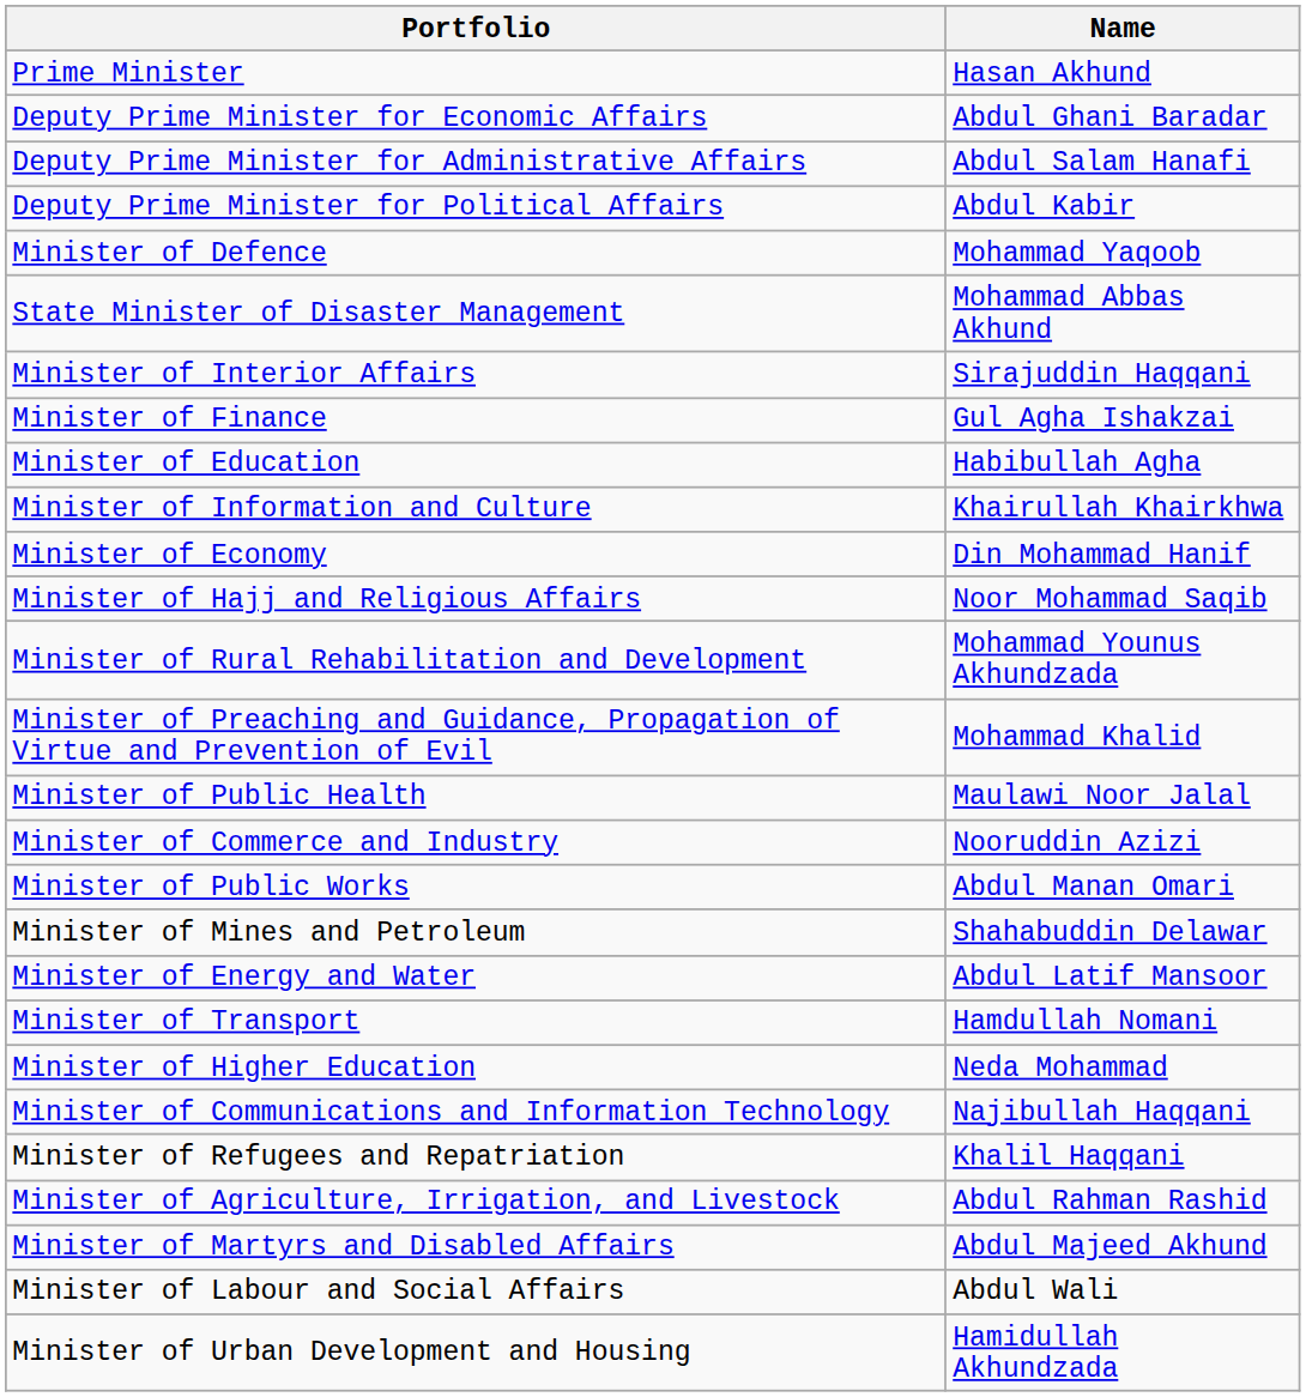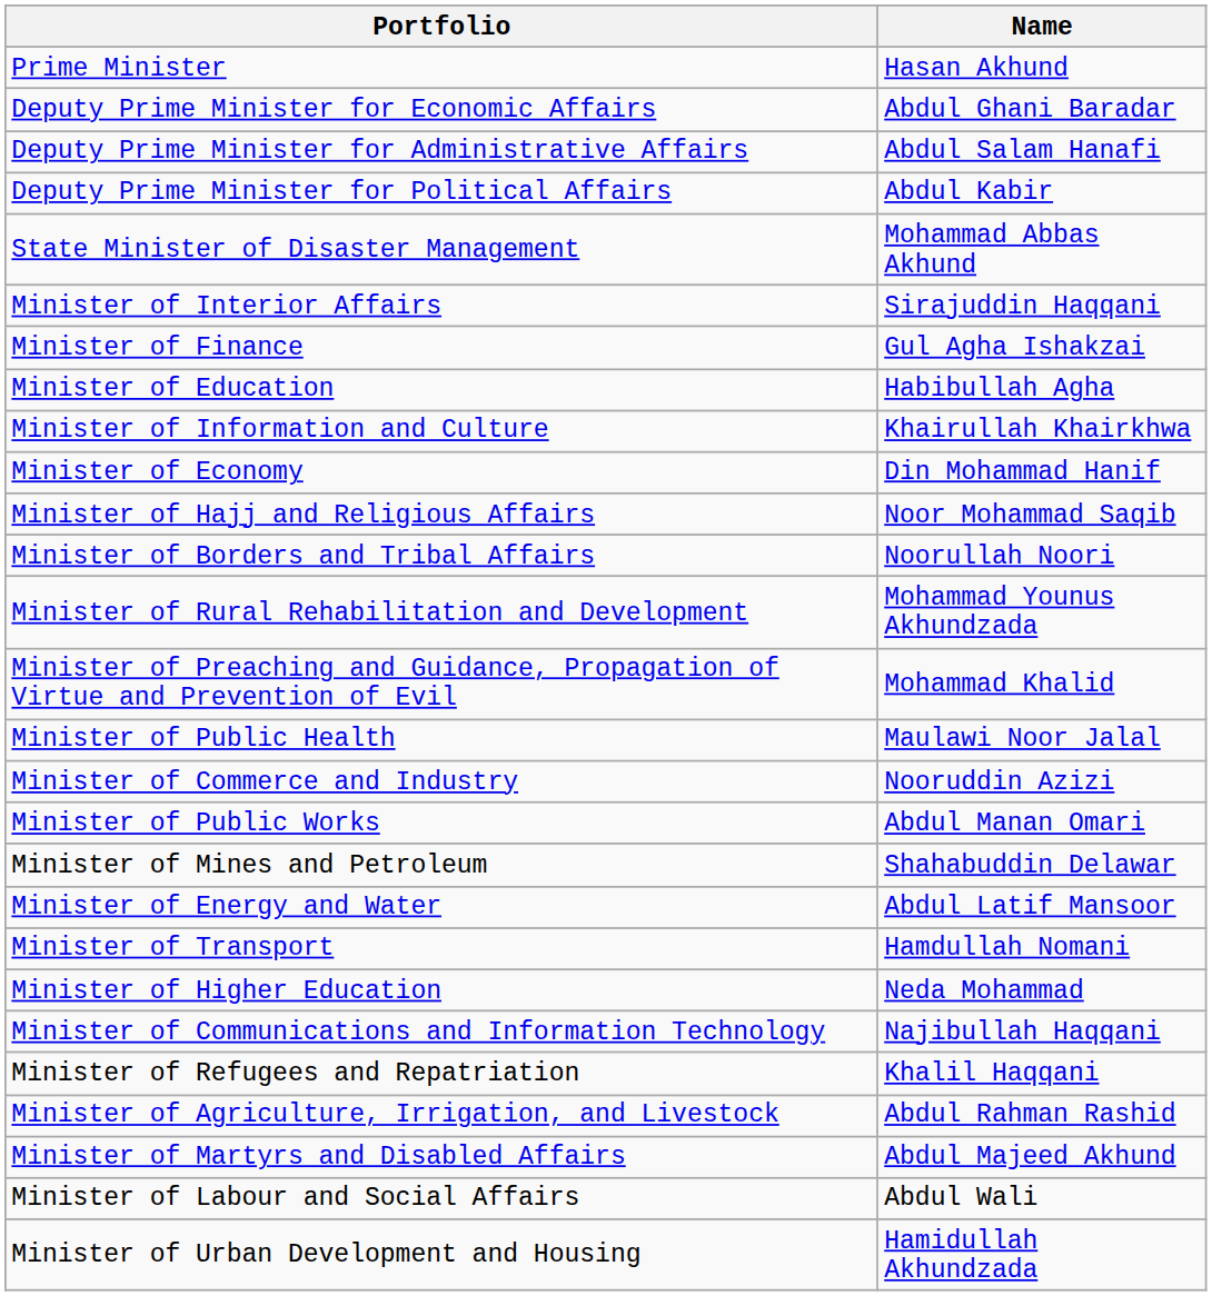 <table class="wikitable">
 <tr>
 <th>Portfolio</th>
 <th>Name</th>
 </tr>
 <tr>
 <td><a href='#'>Prime Minister</a></td>
 <td><a href='#'>Hasan Akhund</a></td>
 </tr>
 <tr>
 <td><a href='#'>Deputy Prime Minister for Economic Affairs</a></td>
 <td><a href='#'>Abdul Ghani Baradar</a></td>
 </tr>
 <tr>
 <td><a href='#'>Deputy Prime Minister for Administrative Affairs</a></td>
 <td><a href='#'>Abdul Salam Hanafi</a></td>
 </tr>
 <tr>
 <td><a href='#'>Deputy Prime Minister for Political Affairs</a></td>
 <td><a href='#'>Abdul Kabir</a></td>
-</tr>
-<tr>
-<td><a href='#'>Minister of Defence</a></td>
-<td><a href='#'>Mohammad Yaqoob</a></td>
 </tr>
 <tr>
 <td><a href='#'>State Minister of Disaster Management</a></td>
 <td><a href='#'>Mohammad Abbas Akhund</a></td>
 </tr>
 <tr>
 <td><a href='#'>Minister of Interior Affairs</a></td>
 <td><a href='#'>Sirajuddin Haqqani</a></td>
 </tr>
 <tr>
 <td><a href='#'>Minister of Finance</a></td>
 <td><a href='#'>Gul Agha Ishakzai</a></td>
 </tr>
 <tr>
 <td><a href='#'>Minister of Education</a></td>
 <td><a href='#'>Habibullah  Agha</a></td>
 </tr>
 <tr>
 <td><a href='#'>Minister of Information and Culture</a></td>
 <td><a href='#'>Khairullah Khairkhwa</a></td>
 </tr>
 <tr>
 <td><a href='#'>Minister of Economy</a></td>
 <td><a href='#'>Din Mohammad Hanif</a></td>
 </tr>
 <tr>
 <td><a href='#'>Minister of Hajj and Religious Affairs</a></td>
 <td><a href='#'>Noor Mohammad Saqib</a></td>
+</tr>
+<tr>
+<td><a href='#'>Minister of Borders and Tribal Affairs</a></td>
+<td><a href='#'>Noorullah Noori</a></td>
 </tr>
 <tr>
 <td><a href='#'>Minister of Rural Rehabilitation and Development</a></td>
 <td><a href='#'>Mohammad Younus Akhundzada</a></td>
 </tr>
 <tr>
 <td><a href='#'>Minister of Preaching and Guidance, Propagation of Virtue and Prevention of Evil</a></td>
 <td><a href='#'>Mohammad Khalid</a></td>
 </tr>
 <tr>
 <td><a href='#'>Minister of Public Health</a></td>
 <td><a href='#'>Maulawi Noor Jalal</a></td>
 </tr>
 <tr>
 <td><a href='#'>Minister of Commerce and Industry</a></td>
 <td><a href='#'>Nooruddin Azizi</a></td>
 </tr>
 <tr>
 <td><a href='#'>Minister of Public Works</a></td>
 <td><a href='#'>Abdul Manan Omari</a></td>
 </tr>
 <tr>
 <td>Minister of Mines and Petroleum</td>
 <td><a href='#'>Shahabuddin Delawar</a></td>
 </tr>
 <tr>
 <td><a href='#'>Minister of Energy and Water</a></td>
 <td><a href='#'>Abdul Latif Mansoor</a></td>
 </tr>
 <tr>
 <td><a href='#'>Minister of Transport</a></td>
 <td><a href='#'>Hamdullah Nomani</a></td>
 </tr>
 <tr>
 <td><a href='#'>Minister of Higher Education</a></td>
 <td><a href='#'>Neda Mohammad</a></td>
 </tr>
 <tr>
 <td><a href='#'>Minister of Communications and Information Technology</a></td>
 <td><a href='#'>Najibullah Haqqani</a></td>
 </tr>
 <tr>
 <td>Minister of Refugees and Repatriation</td>
 <td><a href='#'>Khalil Haqqani</a></td>
 </tr>
 <tr>
 <td><a href='#'>Minister of Agriculture, Irrigation, and Livestock</a></td>
 <td><a href='#'>Abdul Rahman Rashid</a></td>
 </tr>
 <tr>
 <td><a href='#'>Minister of Martyrs and Disabled Affairs</a></td>
 <td><a href='#'>Abdul Majeed Akhund</a></td>
 </tr>
 <tr>
 <td>Minister of Labour and Social Affairs</td>
 <td>Abdul Wali</td>
 </tr>
 <tr>
 <td>Minister of Urban Development and Housing</td>
 <td><a href='#'>Hamidullah Akhundzada</a></td>
 </tr>
 </table>
